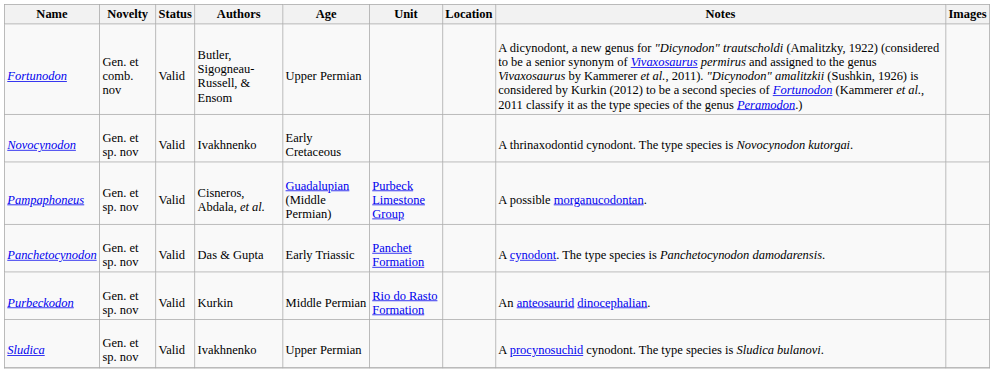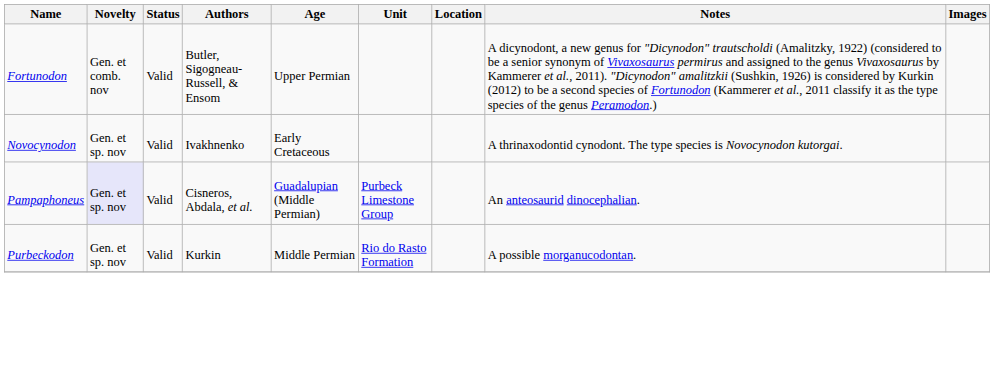 <table class="wikitable sortable" align="center" width="100%">
 <tr>
 <th>Name</th>
 <th>Novelty</th>
 <th>Status</th>
 <th>Authors</th>
 <th>Age</th>
 <th>Unit</th>
 <th>Location</th>
 <th>Notes</th>
 <th>Images</th>
 </tr>
 <tr>
 <td><br><em><a href='#'>Fortunodon</a></em></td>
 <td><br>Gen. et comb. nov</td>
 <td><br>Valid</td>
 <td><br>Butler, Sigogneau-Russell, & Ensom</td>
 <td><br>Upper Permian</td>
 <td></td>
 <td><br></td>
 <td><br>A dicynodont, a new genus for <em>"Dicynodon" trautscholdi</em> (Amalitzky, 1922) (considered to be a senior synonym of <em><a href='#'>Vivaxosaurus</a> permirus</em> and assigned to the genus <em>Vivaxosaurus</em> by Kammerer <em>et al.</em>, 2011). <em>"Dicynodon" amalitzkii</em> (Sushkin, 1926) is considered by Kurkin (2012) to be a second species of <em><a href='#'>Fortunodon</a></em> (Kammerer <em>et al.</em>, 2011 classify it as the type species of the genus <em><a href='#'>Peramodon</a></em>.)</td>
 <td></td>
 </tr>
 <tr>
 <td><br><em><a href='#'>Novocynodon</a></em></td>
 <td><br>Gen. et sp. nov</td>
 <td><br>Valid</td>
 <td><br>Ivakhnenko</td>
 <td><br>Early Cretaceous</td>
 <td></td>
 <td><br></td>
 <td><br>A thrinaxodontid cynodont. The type species is <em>Novocynodon kutorgai</em>.</td>
 <td></td>
 </tr>
 <tr>
 <td><br><em><a href='#'>Pampaphoneus</a></em></td>
-<td><br>Gen. et sp. nov</td>
+<td style="background: lavender;"><br>Gen. et sp. nov</td>
 <td><br>Valid</td>
 <td><br>Cisneros, Abdala, <em>et al.</em></td>
 <td><br><a href='#'>Guadalupian</a> (Middle Permian)</td>
 <td><br><a href='#'>Purbeck Limestone Group</a></td>
 <td><br></td>
-<td><br>A possible <a href='#'>morganucodontan</a>.</td>
-<td></td>
-</tr>
-<tr>
-<td><br><em><a href='#'>Panchetocynodon</a></em></td>
-<td><br>Gen. et sp. nov</td>
-<td><br>Valid</td>
-<td><br>Das & Gupta</td>
-<td><br>Early Triassic</td>
-<td><br><a href='#'>Panchet Formation</a></td>
-<td><br></td>
-<td><br>A <a href='#'>cynodont</a>. The type species is <em>Panchetocynodon damodarensis</em>.</td>
+<td><br>An <a href='#'>anteosaurid</a> <a href='#'>dinocephalian</a>.</td>
 <td></td>
 </tr>
 <tr>
 <td><br><em><a href='#'>Purbeckodon</a></em></td>
 <td><br>Gen. et sp. nov</td>
 <td><br>Valid</td>
 <td><br>Kurkin</td>
 <td><br>Middle Permian</td>
 <td><br><a href='#'>Rio do Rasto Formation</a></td>
 <td><br></td>
-<td><br>An <a href='#'>anteosaurid</a> <a href='#'>dinocephalian</a>.</td>
-<td></td>
-</tr>
-<tr>
-<td><br><em><a href='#'>Sludica</a></em></td>
-<td><br>Gen. et sp. nov</td>
-<td><br>Valid</td>
-<td><br>Ivakhnenko</td>
-<td><br>Upper Permian</td>
-<td></td>
-<td><br></td>
-<td><br>A <a href='#'>procynosuchid</a> cynodont. The type species is <em>Sludica bulanovi</em>.</td>
+<td><br>A possible <a href='#'>morganucodontan</a>.</td>
 <td></td>
 </tr>
 <tr>
 </tr>
 </table>
